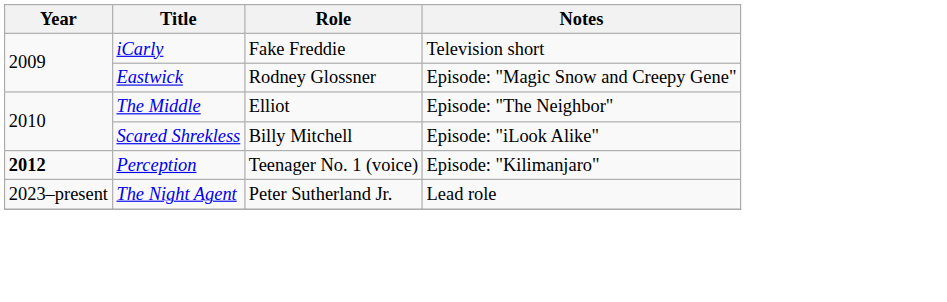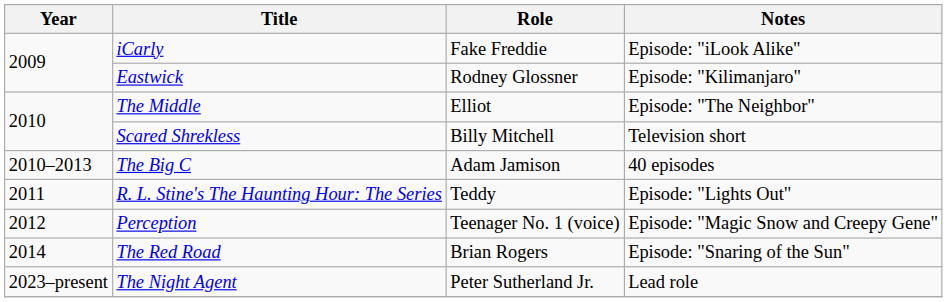 <table class="wikitable">
 <tr>
 <th>Year</th>
 <th>Title</th>
 <th>Role</th>
 <th>Notes</th>
 </tr>
 <tr>
 <td rowspan="2">2009</td>
 <td><em><a href='#'>iCarly</a></em></td>
 <td>Fake Freddie</td>
-<td>Television short</td>
+<td>Episode: "iLook Alike"</td>
 </tr>
 <tr>
 <td><em><a href='#'>Eastwick</a></em></td>
 <td>Rodney Glossner</td>
-<td>Episode: "Magic Snow and Creepy Gene"</td>
+<td>Episode: "Kilimanjaro"</td>
 </tr>
 <tr>
 <td rowspan="2">2010</td>
 <td><em><a href='#'>The Middle</a></em></td>
 <td>Elliot</td>
 <td>Episode: "The Neighbor"</td>
 </tr>
 <tr>
 <td><em><a href='#'>Scared Shrekless</a></em></td>
 <td>Billy Mitchell</td>
-<td>Episode: "iLook Alike"</td>
+<td>Television short</td>
 </tr>
 <tr>
-<td><strong>2012</strong></td>
+<td>2010–2013</td>
+<td><em><a href='#'>The Big C</a></em></td>
+<td>Adam Jamison</td>
+<td>40 episodes</td>
+</tr>
+<tr>
+<td>2011</td>
+<td><em><a href='#'>R. L. Stine's The Haunting Hour: The Series</a></em></td>
+<td>Teddy</td>
+<td>Episode: "Lights Out"</td>
+</tr>
+<tr>
+<td>2012</td>
 <td><em><a href='#'>Perception</a></em></td>
 <td>Teenager No. 1 (voice)</td>
-<td>Episode: "Kilimanjaro"</td>
+<td>Episode: "Magic Snow and Creepy Gene"</td>
+</tr>
+<tr>
+<td>2014</td>
+<td><em><a href='#'>The Red Road</a></em></td>
+<td>Brian Rogers</td>
+<td>Episode: "Snaring of the Sun"</td>
 </tr>
 <tr>
 <td>2023–present</td>
 <td><em><a href='#'>The Night Agent</a></em></td>
 <td>Peter Sutherland Jr.</td>
 <td>Lead role</td>
 </tr>
 <tr>
 </tr>
 </table>
